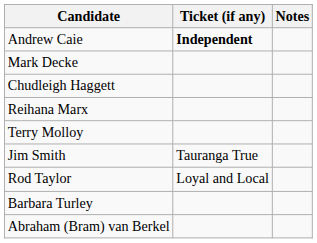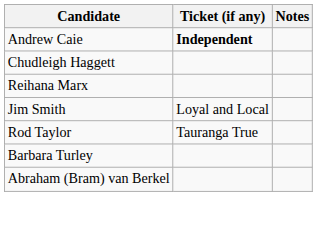 <table class="wikitable" style="font-size: 95%">
 <tr>
 <th>Candidate</th>
 <th>Ticket (if any)</th>
 <th>Notes</th>
 </tr>
 <tr>
 <td>Andrew Caie</td>
 <td><strong>Independent</strong></td>
-<td></td>
-</tr>
-<tr>
-<td>Mark Decke</td>
-<td></td>
 <td></td>
 </tr>
 <tr>
 <td>Chudleigh Haggett</td>
 <td></td>
 <td></td>
 </tr>
 <tr>
 <td>Reihana Marx</td>
 <td></td>
 <td></td>
 </tr>
 <tr>
-<td>Terry Molloy</td>
-<td></td>
-<td></td>
-</tr>
-<tr>
 <td>Jim Smith</td>
-<td>Tauranga True</td>
+<td>Loyal and Local</td>
 <td></td>
 </tr>
 <tr>
 <td>Rod Taylor</td>
-<td>Loyal and Local</td>
+<td>Tauranga True</td>
 <td></td>
 </tr>
 <tr>
 <td>Barbara Turley</td>
 <td></td>
 <td></td>
 </tr>
 <tr>
 <td>Abraham (Bram) van Berkel</td>
 <td></td>
 <td></td>
 </tr>
 </table>
